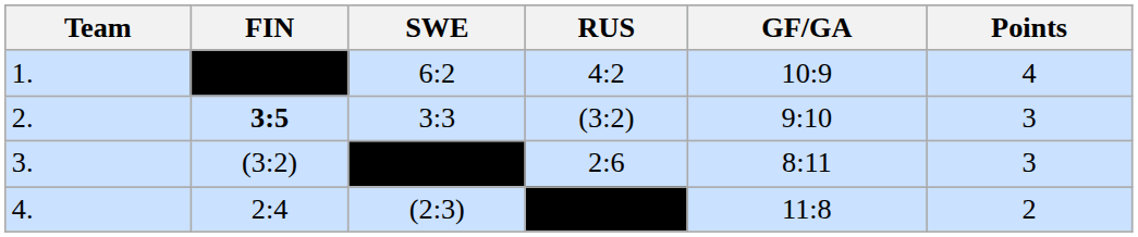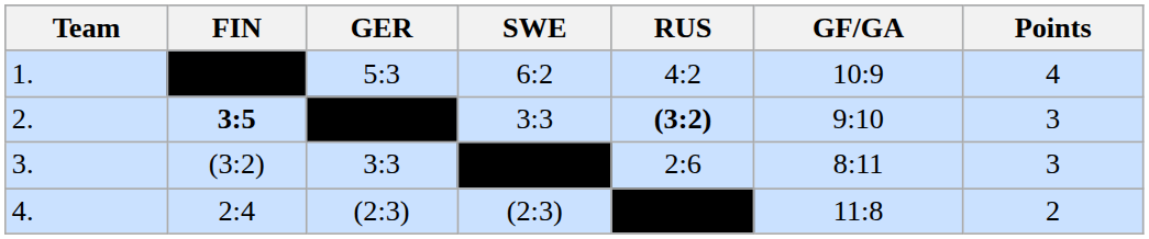 <table class="wikitable" bgcolor="#EFEFFF" width="50%">
 <tr bgcolor="#BCD2EE">
 <th>Team</th>
 <th>FIN</th>
+<th>GER</th>
 <th>SWE</th>
 <th>RUS</th>
 <th>GF/GA</th>
 <th>Points</th>
 </tr>
 <tr bgcolor="#CAE1FF" align="center">
 <td align="left">1. </td>
 <td style="background:#000000;"></td>
+<td>5:3</td>
 <td>6:2</td>
 <td>4:2</td>
 <td>10:9</td>
 <td>4</td>
 </tr>
 <tr bgcolor="#CAE1FF" align="center">
 <td align="left">2. </td>
 <td><strong>3:5</strong></td>
+<td style="background:#000000;"></td>
 <td>3:3</td>
-<td>(3:2)</td>
+<td><strong>(3:2)</strong></td>
 <td>9:10</td>
 <td>3</td>
 </tr>
 <tr bgcolor="#CAE1FF" align="center">
 <td align="left">3. </td>
 <td>(3:2)</td>
+<td>3:3</td>
 <td style="background:#000000;"></td>
 <td>2:6</td>
 <td>8:11</td>
 <td>3</td>
 </tr>
 <tr bgcolor="#CAE1FF" align="center">
 <td align="left">4. </td>
 <td>2:4</td>
 <td>(2:3)</td>
+<td>(2:3)</td>
 <td style="background:#000000;"></td>
 <td>11:8</td>
 <td>2</td>
 </tr>
 </table>
